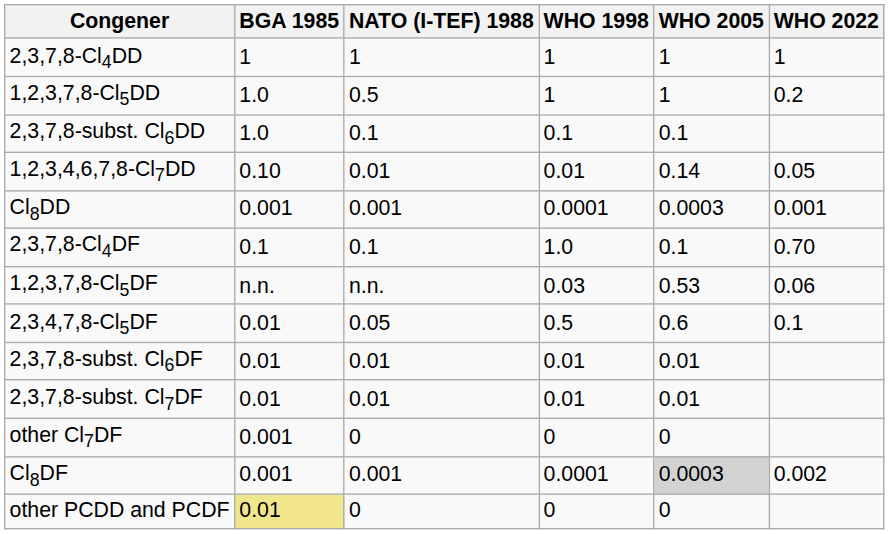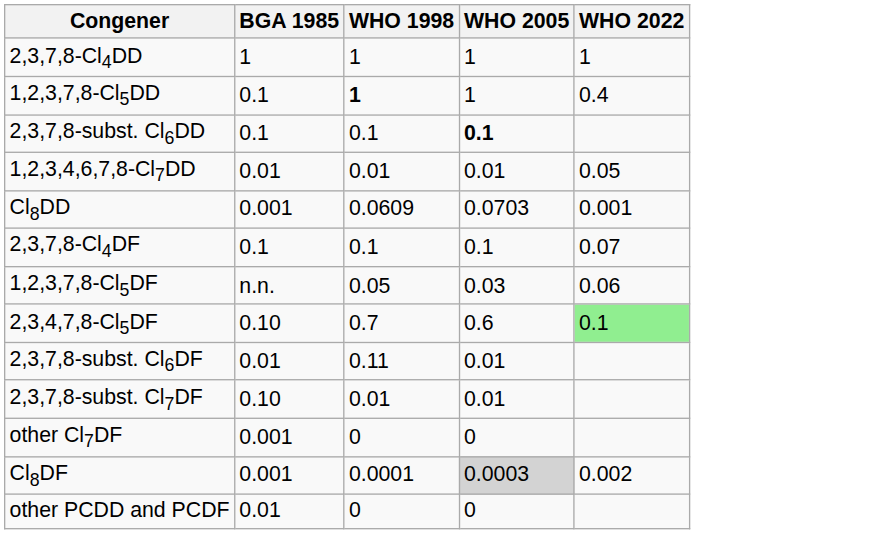 <table class="wikitable">
 <tr>
 <th align="left">Congener</th>
 <th>BGA 1985</th>
-<th>NATO (I-TEF) 1988</th>
 <th>WHO 1998</th>
 <th>WHO 2005</th>
 <th>WHO 2022</th>
 </tr>
 <tr>
 <td>2,3,7,8-Cl<sub>4</sub>DD</td>
 <td>1</td>
 <td>1</td>
 <td>1</td>
 <td>1</td>
-<td>1</td>
 </tr>
 <tr>
 <td>1,2,3,7,8-Cl<sub>5</sub>DD</td>
-<td>1.0</td>
-<td>0.5</td>
+<td>0.1</td>
+<td><strong>1</strong></td>
 <td>1</td>
-<td>1</td>
-<td>0.2</td>
+<td>0.4</td>
 </tr>
 <tr>
 <td>2,3,7,8-subst. Cl<sub>6</sub>DD</td>
-<td>1.0</td>
 <td>0.1</td>
 <td>0.1</td>
-<td>0.1</td>
+<td><strong>0.1</strong></td>
 <td></td>
 </tr>
 <tr>
 <td>1,2,3,4,6,7,8-Cl<sub>7</sub>DD</td>
-<td>0.10</td>
 <td>0.01</td>
 <td>0.01</td>
-<td>0.14</td>
+<td>0.01</td>
 <td>0.05</td>
 </tr>
 <tr>
 <td>Cl<sub>8</sub>DD</td>
 <td>0.001</td>
-<td>0.001</td>
-<td>0.0001</td>
-<td>0.0003</td>
+<td>0.0609</td>
+<td>0.0703</td>
 <td>0.001</td>
 </tr>
 <tr>
 <td>2,3,7,8-Cl<sub>4</sub>DF</td>
 <td>0.1</td>
 <td>0.1</td>
-<td>1.0</td>
 <td>0.1</td>
-<td>0.70</td>
+<td>0.07</td>
 </tr>
 <tr>
 <td>1,2,3,7,8-Cl<sub>5</sub>DF</td>
 <td>n.n.</td>
-<td>n.n.</td>
+<td>0.05</td>
 <td>0.03</td>
-<td>0.53</td>
 <td>0.06</td>
 </tr>
 <tr>
 <td>2,3,4,7,8-Cl<sub>5</sub>DF</td>
-<td>0.01</td>
-<td>0.05</td>
-<td>0.5</td>
+<td>0.10</td>
+<td>0.7</td>
 <td>0.6</td>
-<td>0.1</td>
+<td style="background: lightgreen;">0.1</td>
 </tr>
 <tr>
 <td>2,3,7,8-subst. Cl<sub>6</sub>DF</td>
 <td>0.01</td>
-<td>0.01</td>
-<td>0.01</td>
+<td>0.11</td>
 <td>0.01</td>
 <td></td>
 </tr>
 <tr>
 <td>2,3,7,8-subst. Cl<sub>7</sub>DF</td>
-<td>0.01</td>
-<td>0.01</td>
+<td>0.10</td>
 <td>0.01</td>
 <td>0.01</td>
 <td></td>
 </tr>
 <tr>
 <td>other Cl<sub>7</sub>DF</td>
 <td>0.001</td>
 <td>0</td>
 <td>0</td>
-<td>0</td>
 <td></td>
 </tr>
 <tr>
 <td>Cl<sub>8</sub>DF</td>
-<td>0.001</td>
 <td>0.001</td>
 <td>0.0001</td>
 <td style="background: lightgrey;">0.0003</td>
 <td>0.002</td>
 </tr>
 <tr>
 <td>other PCDD and PCDF</td>
-<td style="background: khaki;">0.01</td>
-<td>0</td>
+<td>0.01</td>
 <td>0</td>
 <td>0</td>
 <td></td>
 </tr>
 </table>
